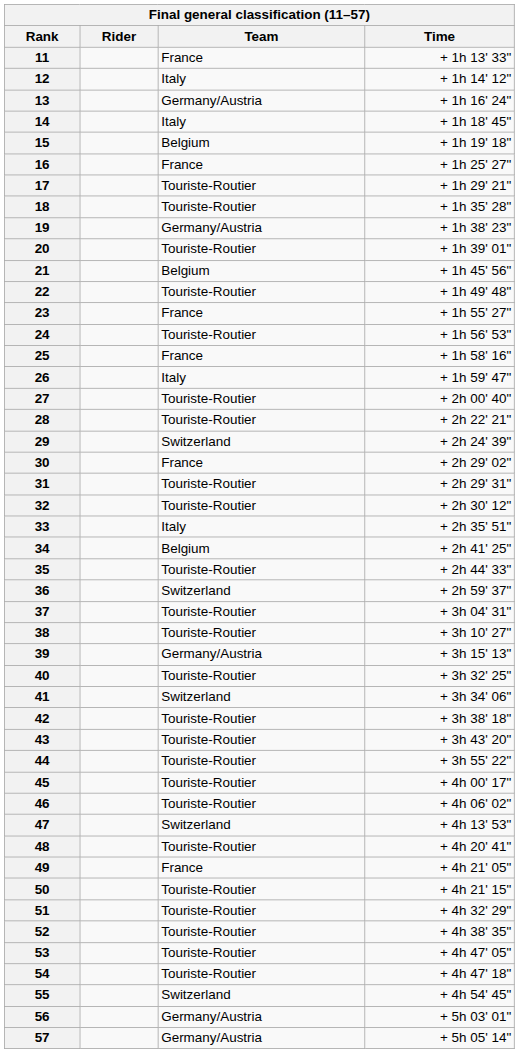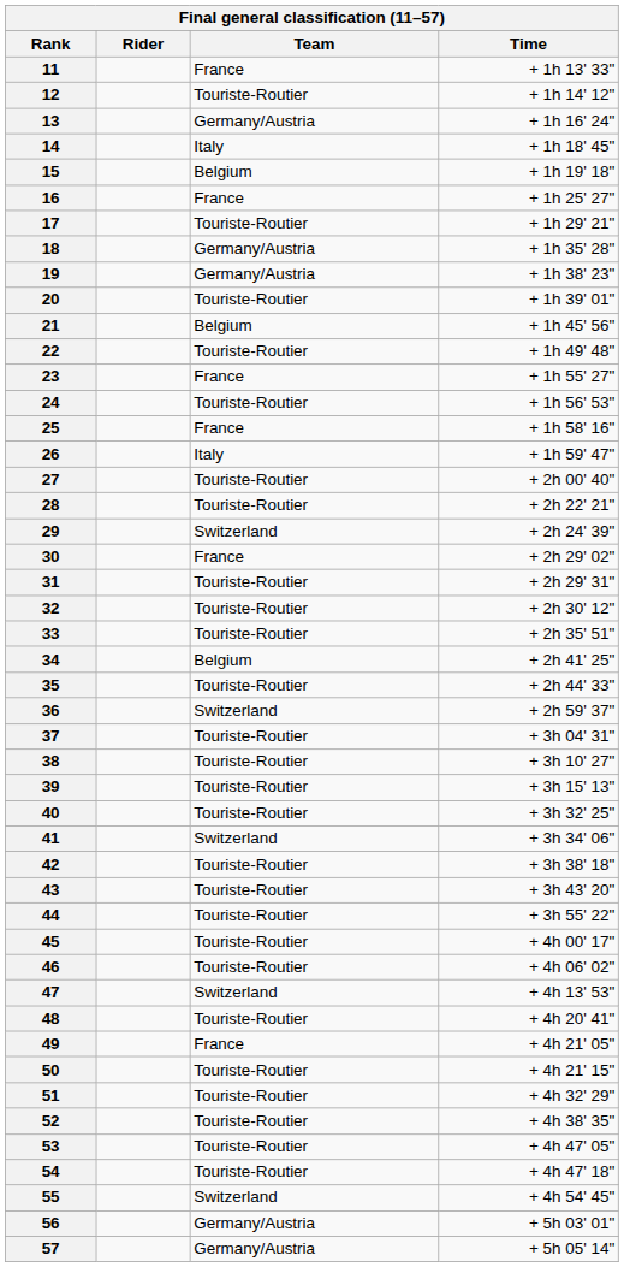 <table class="collapsible collapsed wikitable" style="width:38em;margin-top:-1px;">
 <tr>
 <th scope="col" colspan="4">Final general classification (11–57)</th>
 </tr>
 <tr>
 <th scope="col">Rank</th>
 <th scope="col">Rider</th>
 <th scope="col">Team</th>
 <th scope="col">Time</th>
 </tr>
 <tr>
 <th scope="row">11</th>
 <td></td>
 <td>France</td>
 <td style="text-align:right;">+ 1h 13' 33"</td>
 </tr>
 <tr>
 <th scope="row">12</th>
 <td></td>
-<td>Italy</td>
+<td>Touriste-Routier</td>
 <td style="text-align:right;">+ 1h 14' 12"</td>
 </tr>
 <tr>
 <th scope="row">13</th>
 <td></td>
 <td>Germany/Austria</td>
 <td style="text-align:right;">+ 1h 16' 24"</td>
 </tr>
 <tr>
 <th scope="row">14</th>
 <td></td>
 <td>Italy</td>
 <td style="text-align:right;">+ 1h 18' 45"</td>
 </tr>
 <tr>
 <th scope="row">15</th>
 <td></td>
 <td>Belgium</td>
 <td style="text-align:right;">+ 1h 19' 18"</td>
 </tr>
 <tr>
 <th scope="row">16</th>
 <td></td>
 <td>France</td>
 <td style="text-align:right;">+ 1h 25' 27"</td>
 </tr>
 <tr>
 <th scope="row">17</th>
 <td></td>
 <td>Touriste-Routier</td>
 <td style="text-align:right;">+ 1h 29' 21"</td>
 </tr>
 <tr>
 <th scope="row">18</th>
 <td></td>
-<td>Touriste-Routier</td>
+<td>Germany/Austria</td>
 <td style="text-align:right;">+ 1h 35' 28"</td>
 </tr>
 <tr>
 <th scope="row">19</th>
 <td></td>
 <td>Germany/Austria</td>
 <td style="text-align:right;">+ 1h 38' 23"</td>
 </tr>
 <tr>
 <th scope="row">20</th>
 <td></td>
 <td>Touriste-Routier</td>
 <td style="text-align:right;">+ 1h 39' 01"</td>
 </tr>
 <tr>
 <th scope="row">21</th>
 <td></td>
 <td>Belgium</td>
 <td style="text-align:right;">+ 1h 45' 56"</td>
 </tr>
 <tr>
 <th scope="row">22</th>
 <td></td>
 <td>Touriste-Routier</td>
 <td style="text-align:right;">+ 1h 49' 48"</td>
 </tr>
 <tr>
 <th scope="row">23</th>
 <td></td>
 <td>France</td>
 <td style="text-align:right;">+ 1h 55' 27"</td>
 </tr>
 <tr>
 <th scope="row">24</th>
 <td></td>
 <td>Touriste-Routier</td>
 <td style="text-align:right;">+ 1h 56' 53"</td>
 </tr>
 <tr>
 <th scope="row">25</th>
 <td></td>
 <td>France</td>
 <td style="text-align:right;">+ 1h 58' 16"</td>
 </tr>
 <tr>
 <th scope="row">26</th>
 <td></td>
 <td>Italy</td>
 <td style="text-align:right;">+ 1h 59' 47"</td>
 </tr>
 <tr>
 <th scope="row">27</th>
 <td></td>
 <td>Touriste-Routier</td>
 <td style="text-align:right;">+ 2h 00' 40"</td>
 </tr>
 <tr>
 <th scope="row">28</th>
 <td></td>
 <td>Touriste-Routier</td>
 <td style="text-align:right;">+ 2h 22' 21"</td>
 </tr>
 <tr>
 <th scope="row">29</th>
 <td></td>
 <td>Switzerland</td>
 <td style="text-align:right;">+ 2h 24' 39"</td>
 </tr>
 <tr>
 <th scope="row">30</th>
 <td></td>
 <td>France</td>
 <td style="text-align:right;">+ 2h 29' 02"</td>
 </tr>
 <tr>
 <th scope="row">31</th>
 <td></td>
 <td>Touriste-Routier</td>
 <td style="text-align:right;">+ 2h 29' 31"</td>
 </tr>
 <tr>
 <th scope="row">32</th>
 <td></td>
 <td>Touriste-Routier</td>
 <td style="text-align:right;">+ 2h 30' 12"</td>
 </tr>
 <tr>
 <th scope="row">33</th>
 <td></td>
-<td>Italy</td>
+<td>Touriste-Routier</td>
 <td style="text-align:right;">+ 2h 35' 51"</td>
 </tr>
 <tr>
 <th scope="row">34</th>
 <td></td>
 <td>Belgium</td>
 <td style="text-align:right;">+ 2h 41' 25"</td>
 </tr>
 <tr>
 <th scope="row">35</th>
 <td></td>
 <td>Touriste-Routier</td>
 <td style="text-align:right;">+ 2h 44' 33"</td>
 </tr>
 <tr>
 <th scope="row">36</th>
 <td></td>
 <td>Switzerland</td>
 <td style="text-align:right;">+ 2h 59' 37"</td>
 </tr>
 <tr>
 <th scope="row">37</th>
 <td></td>
 <td>Touriste-Routier</td>
 <td style="text-align:right;">+ 3h 04' 31"</td>
 </tr>
 <tr>
 <th scope="row">38</th>
 <td></td>
 <td>Touriste-Routier</td>
 <td style="text-align:right;">+ 3h 10' 27"</td>
 </tr>
 <tr>
 <th scope="row">39</th>
 <td></td>
-<td>Germany/Austria</td>
+<td>Touriste-Routier</td>
 <td style="text-align:right;">+ 3h 15' 13"</td>
 </tr>
 <tr>
 <th scope="row">40</th>
 <td></td>
 <td>Touriste-Routier</td>
 <td style="text-align:right;">+ 3h 32' 25"</td>
 </tr>
 <tr>
 <th scope="row">41</th>
 <td></td>
 <td>Switzerland</td>
 <td style="text-align:right;">+ 3h 34' 06"</td>
 </tr>
 <tr>
 <th scope="row">42</th>
 <td></td>
 <td>Touriste-Routier</td>
 <td style="text-align:right;">+ 3h 38' 18"</td>
 </tr>
 <tr>
 <th scope="row">43</th>
 <td></td>
 <td>Touriste-Routier</td>
 <td style="text-align:right;">+ 3h 43' 20"</td>
 </tr>
 <tr>
 <th scope="row">44</th>
 <td></td>
 <td>Touriste-Routier</td>
 <td style="text-align:right;">+ 3h 55' 22"</td>
 </tr>
 <tr>
 <th scope="row">45</th>
 <td></td>
 <td>Touriste-Routier</td>
 <td style="text-align:right;">+ 4h 00' 17"</td>
 </tr>
 <tr>
 <th scope="row">46</th>
 <td></td>
 <td>Touriste-Routier</td>
 <td style="text-align:right;">+ 4h 06' 02"</td>
 </tr>
 <tr>
 <th scope="row">47</th>
 <td></td>
 <td>Switzerland</td>
 <td style="text-align:right;">+ 4h 13' 53"</td>
 </tr>
 <tr>
 <th scope="row">48</th>
 <td></td>
 <td>Touriste-Routier</td>
 <td style="text-align:right;">+ 4h 20' 41"</td>
 </tr>
 <tr>
 <th scope="row">49</th>
 <td></td>
 <td>France</td>
 <td style="text-align:right;">+ 4h 21' 05"</td>
 </tr>
 <tr>
 <th scope="row">50</th>
 <td></td>
 <td>Touriste-Routier</td>
 <td style="text-align:right;">+ 4h 21' 15"</td>
 </tr>
 <tr>
 <th scope="row">51</th>
 <td></td>
 <td>Touriste-Routier</td>
 <td style="text-align:right;">+ 4h 32' 29"</td>
 </tr>
 <tr>
 <th scope="row">52</th>
 <td></td>
 <td>Touriste-Routier</td>
 <td style="text-align:right;">+ 4h 38' 35"</td>
 </tr>
 <tr>
 <th scope="row">53</th>
 <td></td>
 <td>Touriste-Routier</td>
 <td style="text-align:right;">+ 4h 47' 05"</td>
 </tr>
 <tr>
 <th scope="row">54</th>
 <td></td>
 <td>Touriste-Routier</td>
 <td style="text-align:right;">+ 4h 47' 18"</td>
 </tr>
 <tr>
 <th scope="row">55</th>
 <td></td>
 <td>Switzerland</td>
 <td style="text-align:right;">+ 4h 54' 45"</td>
 </tr>
 <tr>
 <th scope="row">56</th>
 <td></td>
 <td>Germany/Austria</td>
 <td style="text-align:right;">+ 5h 03' 01"</td>
 </tr>
 <tr>
 <th scope="row">57</th>
 <td></td>
 <td>Germany/Austria</td>
 <td style="text-align:right;">+ 5h 05' 14"</td>
 </tr>
 </table>
